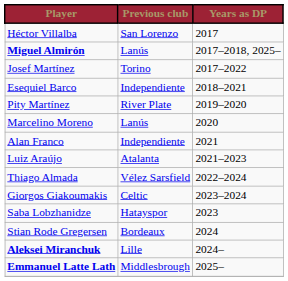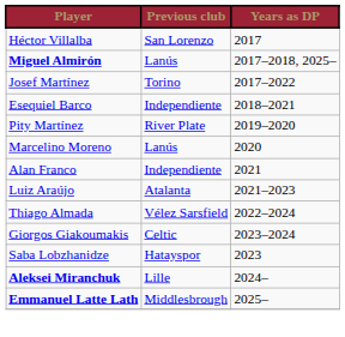 <table class="wikitable" style="text-align:center">
 <tr>
 <th style="background:#9D2235; color:#A89968; border:2px solid #000000;">Player</th>
 <th style="background:#9D2235; color:#A89968; border:2px solid #000000;">Previous club</th>
 <th style="background:#9D2235; color:#A89968; border:2px solid #000000;">Years as DP</th>
 </tr>
 <tr>
 <td align=left> <a href='#'>Héctor Villalba</a></td>
 <td align=left> <a href='#'>San Lorenzo</a></td>
 <td align=left>2017</td>
 </tr>
 <tr>
 <td align=left> <strong><a href='#'>Miguel Almirón</a></strong></td>
 <td align=left> <a href='#'>Lanús</a></td>
 <td align=left>2017–2018, 2025–</td>
 </tr>
 <tr>
 <td align=left> <a href='#'>Josef Martínez</a></td>
 <td align=left> <a href='#'>Torino</a></td>
 <td align=left>2017–2022</td>
 </tr>
 <tr>
 <td align=left> <a href='#'>Esequiel Barco</a></td>
 <td align=left> <a href='#'>Independiente</a></td>
 <td align=left>2018–2021</td>
 </tr>
 <tr>
 <td align=left> <a href='#'>Pity Martínez</a></td>
 <td align=left> <a href='#'>River Plate</a></td>
 <td align=left>2019–2020</td>
 </tr>
 <tr>
 <td align=left> <a href='#'>Marcelino Moreno</a></td>
 <td align=left> <a href='#'>Lanús</a></td>
 <td align=left>2020</td>
 </tr>
 <tr>
 <td align=left> <a href='#'>Alan Franco</a></td>
 <td align=left> <a href='#'>Independiente</a></td>
 <td align=left>2021</td>
 </tr>
 <tr>
 <td align=left> <a href='#'>Luiz Araújo</a></td>
 <td align=left> <a href='#'>Atalanta</a></td>
 <td align=left>2021–2023</td>
 </tr>
 <tr>
 <td align=left> <a href='#'>Thiago Almada</a></td>
 <td align=left> <a href='#'>Vélez Sarsfield</a></td>
 <td align=left>2022–2024</td>
 </tr>
 <tr>
 <td align=left> <a href='#'>Giorgos Giakoumakis</a></td>
 <td align=left> <a href='#'>Celtic</a></td>
 <td align=left>2023–2024</td>
 </tr>
 <tr>
 <td align=left> <a href='#'>Saba Lobzhanidze</a></td>
 <td align=left> <a href='#'>Hatayspor</a></td>
 <td align=left>2023</td>
 </tr>
 <tr>
-<td align=left> <a href='#'>Stian Rode Gregersen</a></td>
-<td align=left> <a href='#'>Bordeaux</a></td>
-<td align=left>2024</td>
-</tr>
-<tr>
 <td align=left> <strong><a href='#'>Aleksei Miranchuk</a></strong></td>
 <td align=left> <a href='#'>Lille</a></td>
 <td align=left>2024–</td>
 </tr>
 <tr>
 <td align=left> <strong><a href='#'>Emmanuel Latte Lath</a></strong></td>
 <td align=left> <a href='#'>Middlesbrough</a></td>
 <td align=left>2025–</td>
 </tr>
 <tr>
 </tr>
 </table>
